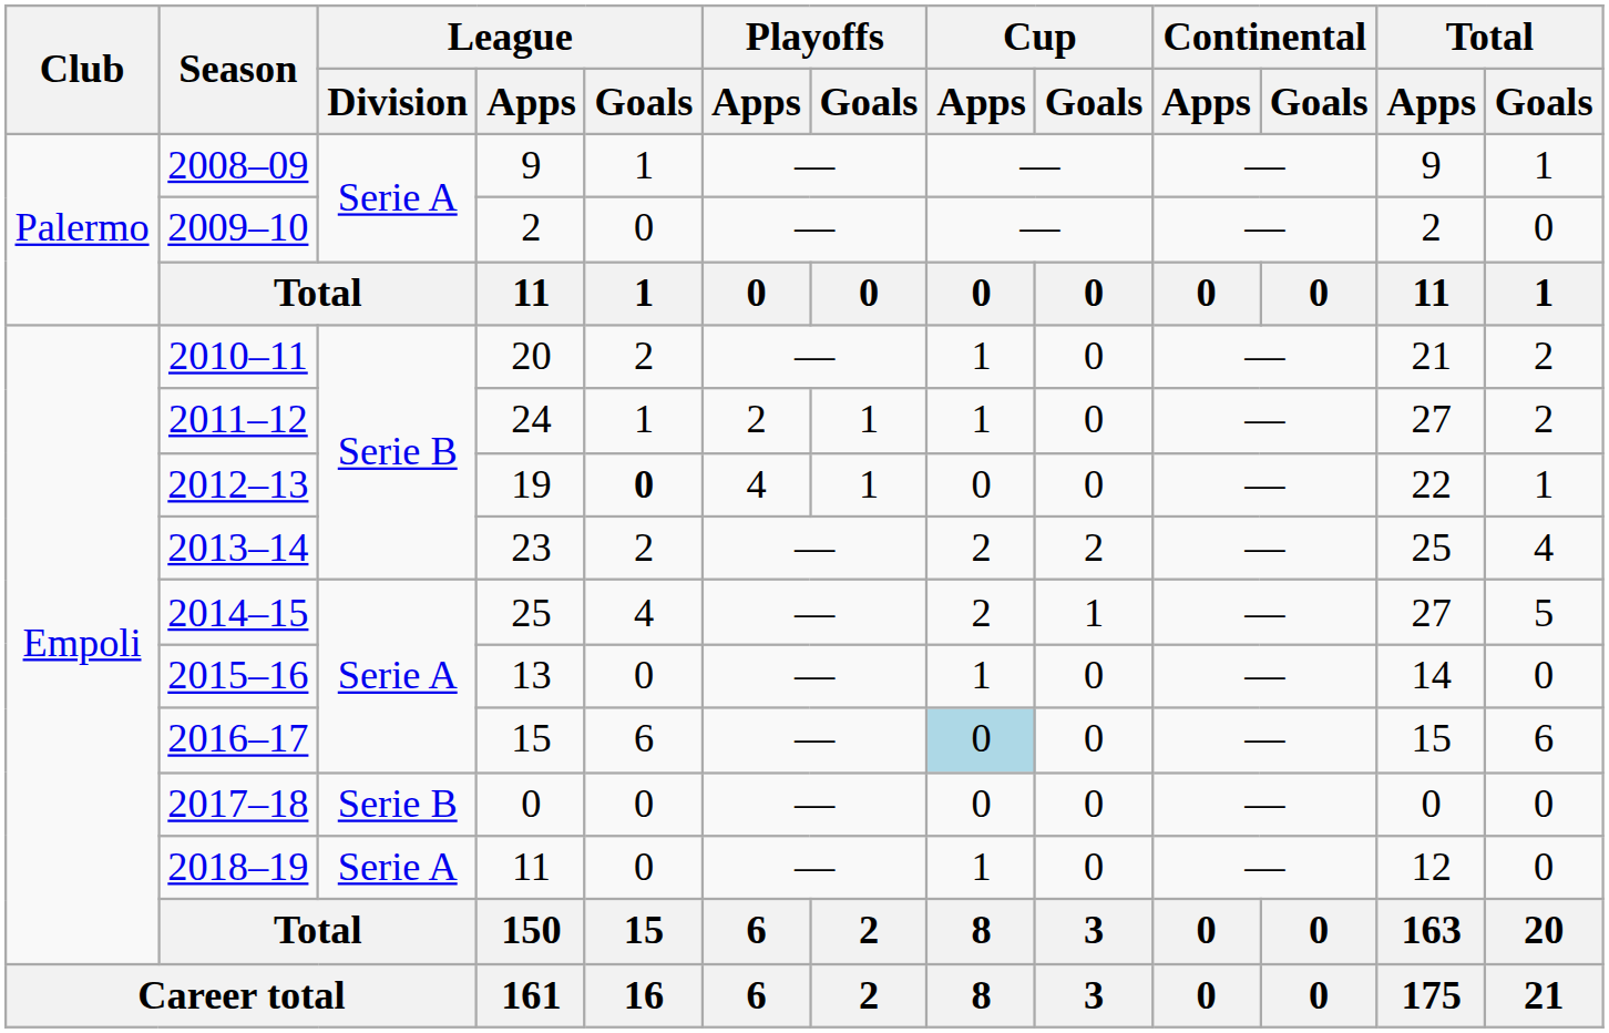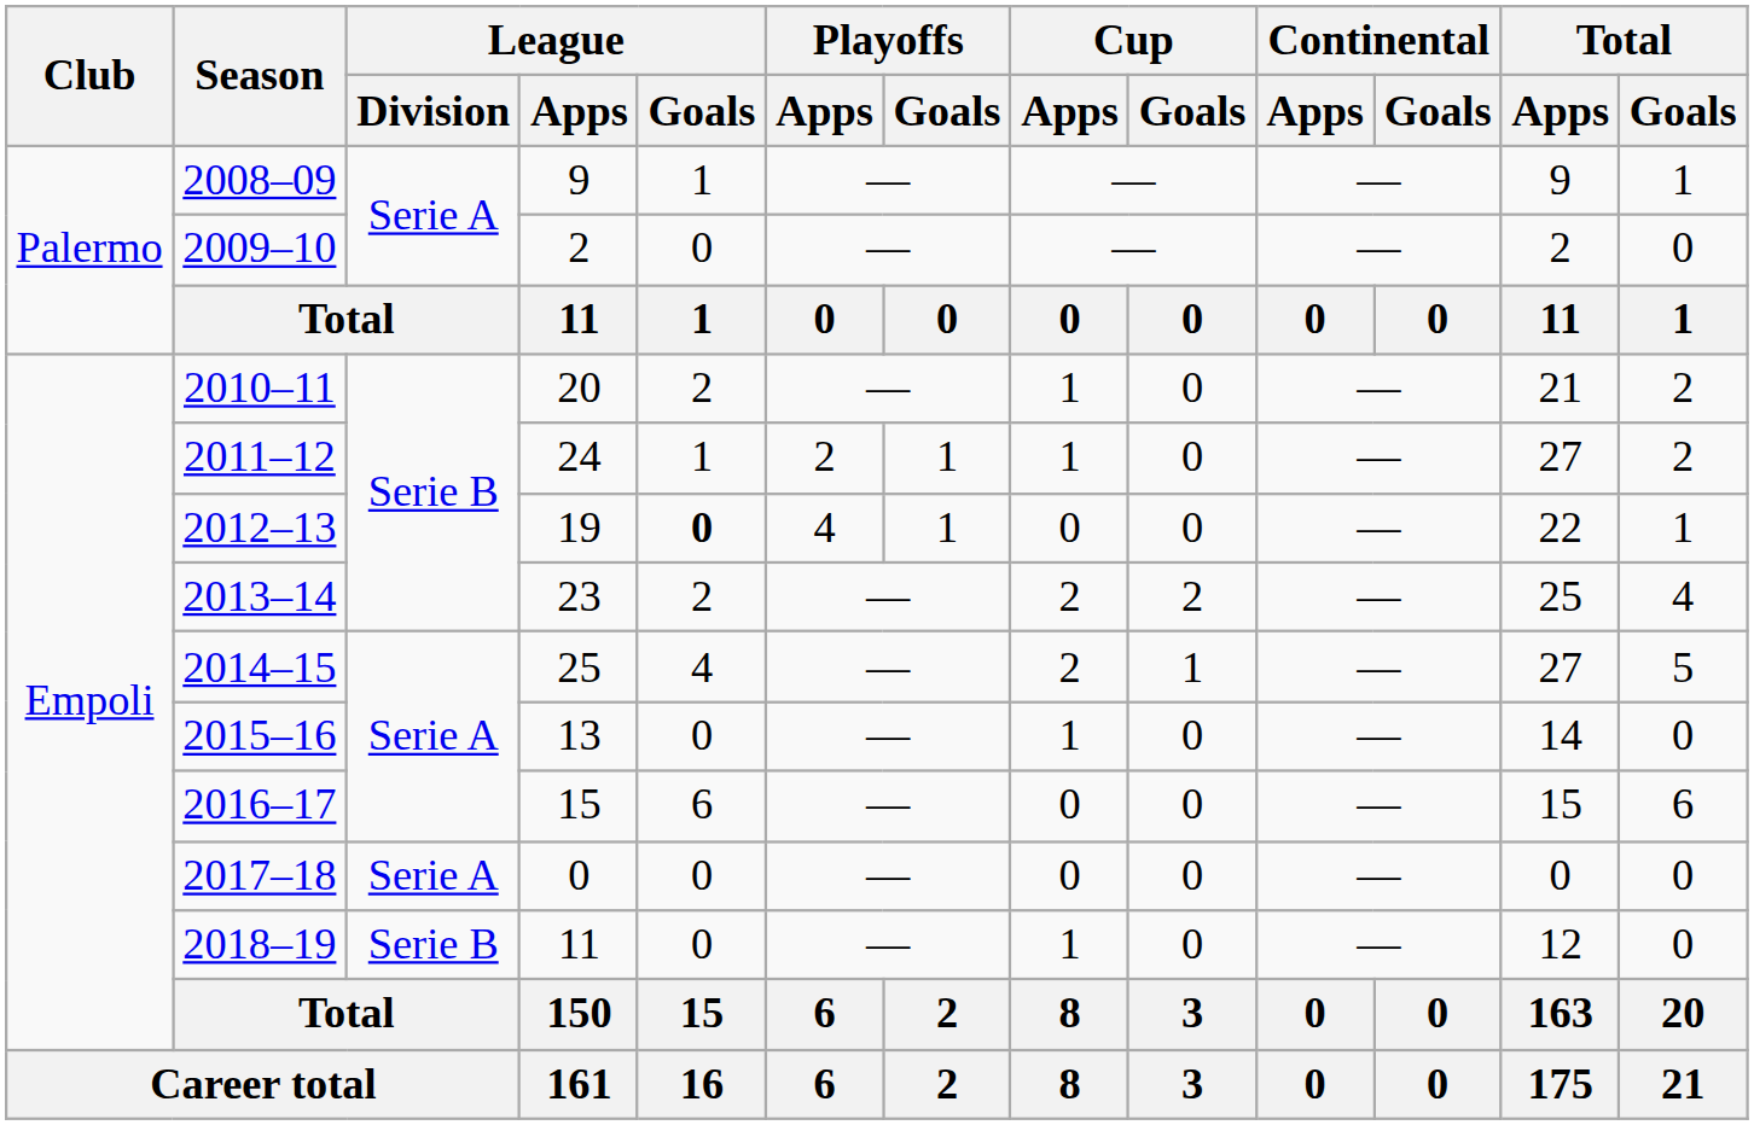 <table class="wikitable" style="text-align:center">
 <tr>
 <th rowspan=2>Club</th>
 <th rowspan=2>Season</th>
 <th colspan=3>League</th>
 <th colspan=2>Playoffs</th>
 <th colspan=2>Cup</th>
 <th colspan=2>Continental</th>
 <th colspan=2>Total</th>
 </tr>
 <tr>
 <th>Division</th>
 <th>Apps</th>
 <th>Goals</th>
 <th>Apps</th>
 <th>Goals</th>
 <th>Apps</th>
 <th>Goals</th>
 <th>Apps</th>
 <th>Goals</th>
 <th>Apps</th>
 <th>Goals</th>
 </tr>
 <tr>
 <td rowspan=3><a href='#'>Palermo</a></td>
 <td><a href='#'>2008–09</a></td>
 <td rowspan=2><a href='#'>Serie A</a></td>
 <td>9</td>
 <td>1</td>
 <td colspan=2>—</td>
 <td colspan=2>—</td>
 <td colspan=2>—</td>
 <td>9</td>
 <td>1</td>
 </tr>
 <tr>
 <td><a href='#'>2009–10</a></td>
 <td>2</td>
 <td>0</td>
 <td colspan=2>—</td>
 <td colspan=2>—</td>
 <td colspan=2>—</td>
 <td>2</td>
 <td>0</td>
 </tr>
 <tr>
 <th colspan=2>Total</th>
 <th>11</th>
 <th>1</th>
 <th>0</th>
 <th>0</th>
 <th>0</th>
 <th>0</th>
 <th>0</th>
 <th>0</th>
 <th>11</th>
 <th>1</th>
 </tr>
 <tr>
 <td rowspan=10><a href='#'>Empoli</a></td>
 <td><a href='#'>2010–11</a></td>
 <td rowspan=4><a href='#'>Serie B</a></td>
 <td>20</td>
 <td>2</td>
 <td colspan=2>—</td>
 <td>1</td>
 <td>0</td>
 <td colspan=2>—</td>
 <td>21</td>
 <td>2</td>
 </tr>
 <tr>
 <td><a href='#'>2011–12</a></td>
 <td>24</td>
 <td>1</td>
 <td>2</td>
 <td>1</td>
 <td>1</td>
 <td>0</td>
 <td colspan=2>—</td>
 <td>27</td>
 <td>2</td>
 </tr>
 <tr>
 <td><a href='#'>2012–13</a></td>
 <td>19</td>
 <td><strong>0</strong></td>
 <td>4</td>
 <td>1</td>
 <td>0</td>
 <td>0</td>
 <td colspan=2>—</td>
 <td>22</td>
 <td>1</td>
 </tr>
 <tr>
 <td><a href='#'>2013–14</a></td>
 <td>23</td>
 <td>2</td>
 <td colspan=2>—</td>
 <td>2</td>
 <td>2</td>
 <td colspan=2>—</td>
 <td>25</td>
 <td>4</td>
 </tr>
 <tr>
 <td><a href='#'>2014–15</a></td>
 <td rowspan=3><a href='#'>Serie A</a></td>
 <td>25</td>
 <td>4</td>
 <td colspan=2>—</td>
 <td>2</td>
 <td>1</td>
 <td colspan=2>—</td>
 <td>27</td>
 <td>5</td>
 </tr>
 <tr>
 <td><a href='#'>2015–16</a></td>
 <td>13</td>
 <td>0</td>
 <td colspan=2>—</td>
 <td>1</td>
 <td>0</td>
 <td colspan=2>—</td>
 <td>14</td>
 <td>0</td>
 </tr>
 <tr>
 <td><a href='#'>2016–17</a></td>
 <td>15</td>
 <td>6</td>
 <td colspan=2>—</td>
-<td style="background: lightblue;">0</td>
+<td>0</td>
 <td>0</td>
 <td colspan=2>—</td>
 <td>15</td>
 <td>6</td>
 </tr>
 <tr>
 <td><a href='#'>2017–18</a></td>
-<td><a href='#'>Serie B</a></td>
+<td><a href='#'>Serie A</a></td>
 <td>0</td>
 <td>0</td>
 <td colspan=2>—</td>
 <td>0</td>
 <td>0</td>
 <td colspan=2>—</td>
 <td>0</td>
 <td>0</td>
 </tr>
 <tr>
 <td><a href='#'>2018–19</a></td>
-<td><a href='#'>Serie A</a></td>
+<td><a href='#'>Serie B</a></td>
 <td>11</td>
 <td>0</td>
 <td colspan=2>—</td>
 <td>1</td>
 <td>0</td>
 <td colspan=2>—</td>
 <td>12</td>
 <td>0</td>
 </tr>
 <tr>
 <th colspan=2>Total</th>
 <th>150</th>
 <th>15</th>
 <th>6</th>
 <th>2</th>
 <th>8</th>
 <th>3</th>
 <th>0</th>
 <th>0</th>
 <th>163</th>
 <th>20</th>
 </tr>
 <tr>
 <th colspan=3>Career total</th>
 <th>161</th>
 <th>16</th>
 <th>6</th>
 <th>2</th>
 <th>8</th>
 <th>3</th>
 <th>0</th>
 <th>0</th>
 <th>175</th>
 <th>21</th>
 </tr>
 </table>
